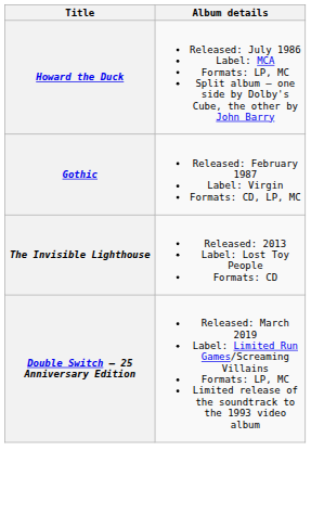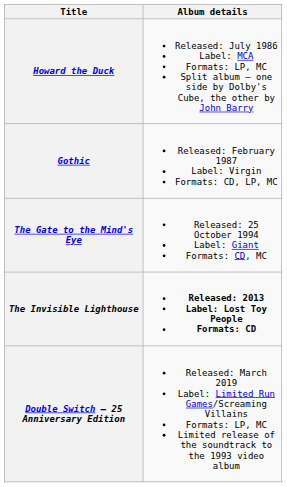 <table class="wikitable plainrowheaders" style="text-align:center;">
 <tr>
 <th scope="col" style="width:15em;">Title</th>
 <th scope="col" style="width:15em;">Album details</th>
 </tr>
 <tr>
 <th scope="row"><em><a href='#'>Howard the Duck</a></em></th>
 <td><br><ul><li>Released: July 1986</li><li>Label: <a href='#'>MCA</a></li><li>Formats: LP, MC</li><li>Split album – one side by Dolby's Cube, the other by <a href='#'>John Barry</a></li></ul></td>
 </tr>
 <tr>
 <th scope="row"><em><a href='#'>Gothic</a></em></th>
 <td><br><ul><li>Released: February 1987</li><li>Label: Virgin</li><li>Formats: CD, LP, MC</li></ul></td>
 </tr>
 <tr>
+<th scope="row"><em><a href='#'>The Gate to the Mind's Eye</a></em></th>
+<td><br><ul><li>Released: 25 October 1994</li><li>Label: <a href='#'>Giant</a></li><li>Formats: <a href='#'>CD</a>, MC</li></ul></td>
+</tr>
+<tr>
 <th scope="row"><em>The Invisible Lighthouse</em></th>
-<td><br><ul><li>Released: 2013</li><li>Label: Lost Toy People</li><li>Formats: CD</li></ul></td>
+<td><strong><br><ul><li>Released: 2013</li><li>Label: Lost Toy People</li><li>Formats: CD</li></ul></strong></td>
 </tr>
 <tr>
 <th scope="row"><em><a href='#'>Double Switch</a> – 25 Anniversary Edition</em></th>
 <td><br><ul><li>Released: March 2019</li><li>Label: <a href='#'>Limited Run Games</a>/Screaming Villains</li><li>Formats: LP, MC</li><li>Limited release of the soundtrack to the 1993 video album</li></ul></td>
 </tr>
 </table>
